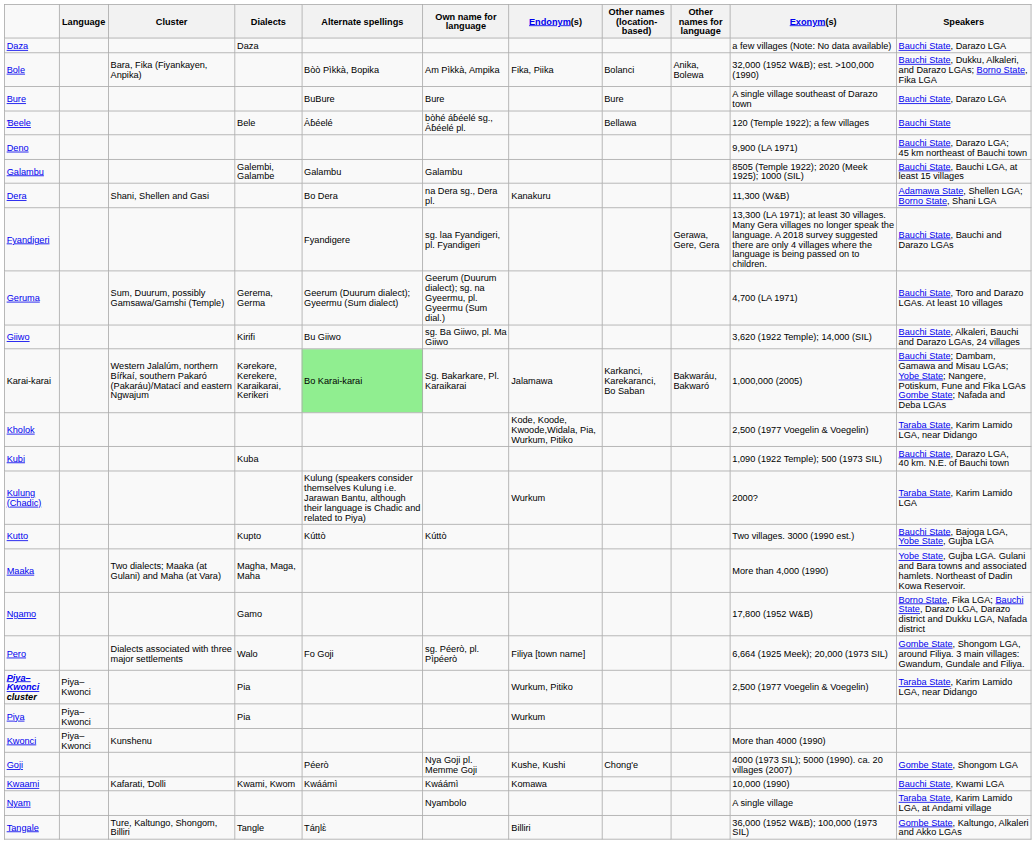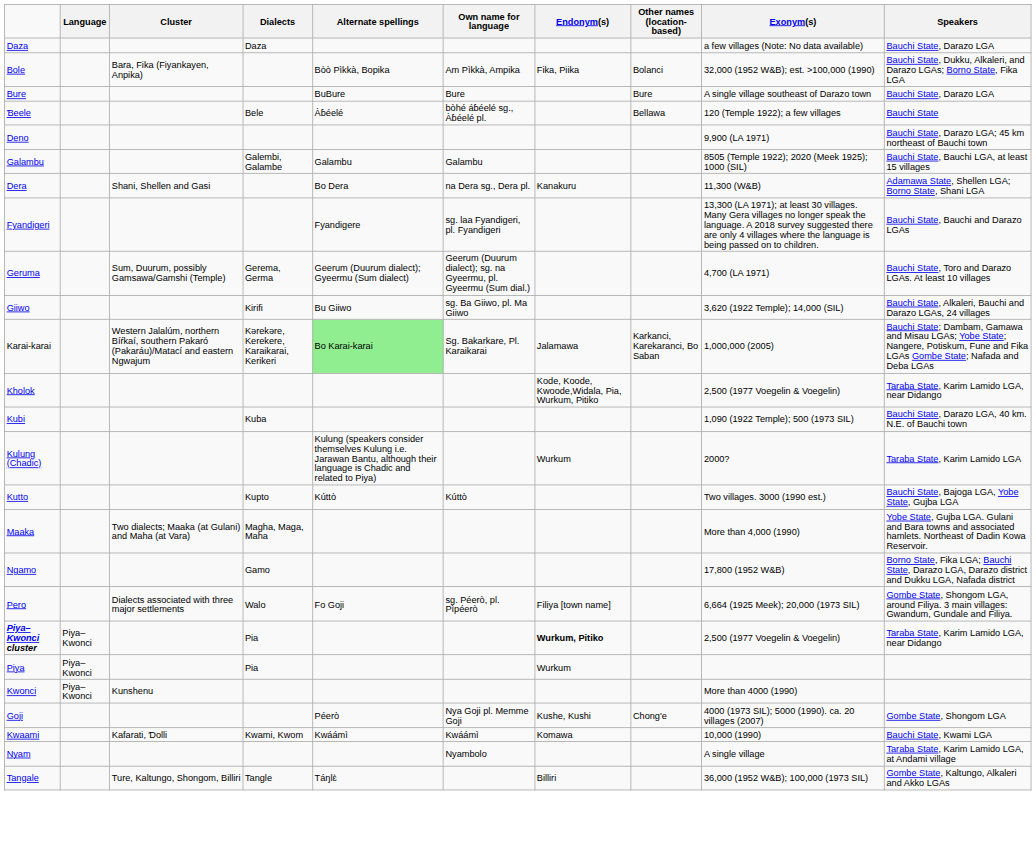 <table class="wikitable sortable"  style="font-size: 70%">
 <tr>
 <td></td>
 <th>Language</th>
 <th>Cluster</th>
 <th>Dialects</th>
 <th>Alternate spellings</th>
 <th>Own name for language</th>
 <th><a href='#'>Endonym</a>(s)</th>
 <th>Other names (location-based)</th>
-<th>Other names for language</th>
 <th><a href='#'>Exonym</a>(s)</th>
 <th>Speakers</th>
 </tr>
 <tr>
 <td><a href='#'>Daza</a></td>
 <td></td>
 <td></td>
 <td>Daza</td>
-<td></td>
 <td></td>
 <td></td>
 <td></td>
 <td></td>
 <td>a few villages (Note: No data available)</td>
 <td><a href='#'>Bauchi State</a>, Darazo LGA</td>
 </tr>
 <tr>
 <td><a href='#'>Bole</a></td>
 <td></td>
 <td>Bara, Fika (Fiyankayen, Anpika)</td>
 <td></td>
 <td>Bòò Pìkkà, Bopika</td>
 <td>Am Pìkkà, Ampika</td>
 <td>Fika, Piika</td>
 <td>Bolanci</td>
-<td>Anika, Bolewa</td>
 <td>32,000 (1952 W&B); est. >100,000 (1990)</td>
 <td><a href='#'>Bauchi State</a>, Dukku, Alkaleri, and Darazo LGAs; <a href='#'>Borno State</a>, Fika LGA</td>
 </tr>
 <tr>
 <td><a href='#'>Bure</a></td>
 <td></td>
 <td></td>
 <td></td>
 <td>BuBure</td>
 <td>Bure</td>
 <td></td>
 <td>Bure</td>
-<td></td>
 <td>A single village southeast of Darazo town</td>
 <td><a href='#'>Bauchi State</a>, Darazo LGA</td>
 </tr>
 <tr>
 <td><a href='#'>Ɓeele</a></td>
 <td></td>
 <td></td>
 <td>Bele</td>
 <td>Àɓéelé</td>
 <td>bòhé áɓéelé sg., Àɓéelé pl.</td>
 <td></td>
 <td>Bellawa</td>
-<td></td>
 <td>120 (Temple 1922); a few villages</td>
 <td><a href='#'>Bauchi State</a></td>
 </tr>
 <tr>
 <td><a href='#'>Deno</a></td>
-<td></td>
 <td></td>
 <td></td>
 <td></td>
 <td></td>
 <td></td>
 <td></td>
 <td></td>
 <td>9,900 (LA 1971)</td>
 <td><a href='#'>Bauchi State</a>, Darazo LGA; 45 km northeast of Bauchi town</td>
 </tr>
 <tr>
 <td><a href='#'>Galambu</a></td>
 <td></td>
 <td></td>
 <td>Galembi, Galambe</td>
 <td>Galambu</td>
 <td>Galambu</td>
 <td></td>
 <td></td>
-<td></td>
 <td>8505 (Temple 1922); 2020 (Meek 1925); 1000 (SIL)</td>
 <td><a href='#'>Bauchi State</a>, Bauchi LGA, at least 15 villages</td>
 </tr>
 <tr>
 <td><a href='#'>Dera</a></td>
 <td></td>
 <td>Shani, Shellen and Gasi</td>
 <td></td>
 <td>Bo Dera</td>
 <td>na Dera sg., Dera pl.</td>
 <td>Kanakuru</td>
-<td></td>
 <td></td>
 <td>11,300 (W&B)</td>
 <td><a href='#'>Adamawa State</a>, Shellen LGA; <a href='#'>Borno State</a>, Shani LGA</td>
 </tr>
 <tr>
 <td><a href='#'>Fyandigeri</a></td>
 <td></td>
 <td></td>
 <td></td>
 <td>Fyandigere</td>
 <td>sg. laa Fyandigeri, pl. Fyandigeri</td>
 <td></td>
 <td></td>
-<td>Gerawa, Gere, Gera</td>
 <td>13,300 (LA 1971); at least 30 villages. Many Gera villages no longer speak the language. A 2018 survey suggested there are only 4 villages where the language is being passed on to children.</td>
 <td><a href='#'>Bauchi State</a>, Bauchi and Darazo LGAs</td>
 </tr>
 <tr>
 <td><a href='#'>Geruma</a></td>
 <td></td>
 <td>Sum, Duurum, possibly Gamsawa/Gamshi (Temple)</td>
 <td>Gerema, Germa</td>
 <td>Geerum (Duurum dialect); Gyeermu (Sum dialect)</td>
 <td>Geerum (Duurum dialect); sg. na Gyeermu, pl. Gyeermu (Sum dial.)</td>
-<td></td>
 <td></td>
 <td></td>
 <td>4,700 (LA 1971)</td>
 <td><a href='#'>Bauchi State</a>, Toro and Darazo LGAs. At least 10 villages</td>
 </tr>
 <tr>
 <td><a href='#'>Giiwo</a></td>
 <td></td>
 <td></td>
 <td>Kirifi</td>
 <td>Bu Giiwo</td>
 <td>sg. Ba Giiwo, pl. Ma Giiwo</td>
 <td></td>
 <td></td>
-<td></td>
 <td>3,620 (1922 Temple); 14,000 (SIL)</td>
 <td><a href='#'>Bauchi State</a>, Alkaleri, Bauchi and Darazo LGAs, 24 villages</td>
 </tr>
 <tr>
 <td>Karai-karai</td>
 <td></td>
 <td>Western Jalalúm, northern Bíŕkaí, southern Pakaró (Pakaráu)/Matací and eastern Ngwajum</td>
 <td>Kәrekәre, Kerekere, Karaikarai, Kerikeri</td>
 <td style="background: lightgreen;">Bo Karai-karai</td>
 <td>Sg. Bakarkare, Pl. Karaikarai</td>
 <td>Jalamawa</td>
 <td>Karkanci, Karekaranci, Bo Saban</td>
-<td>Bakwaráu, Bakwaró</td>
 <td>1,000,000 (2005)</td>
 <td><a href='#'>Bauchi State</a>; Dambam, Gamawa and Misau LGAs; <a href='#'>Yobe State</a>; Nangere, Potiskum, Fune and Fika LGAs <a href='#'>Gombe State</a>; Nafada and Deba LGAs</td>
 </tr>
 <tr>
 <td><a href='#'>Kholok</a></td>
 <td></td>
 <td></td>
 <td></td>
 <td></td>
 <td></td>
 <td>Kode, Koode, Kwoode,Widala, Pia, Wurkum, Pitiko</td>
 <td></td>
-<td></td>
 <td>2,500 (1977 Voegelin & Voegelin)</td>
 <td><a href='#'>Taraba State</a>, Karim Lamido LGA, near Didango</td>
 </tr>
 <tr>
 <td><a href='#'>Kubi</a></td>
 <td></td>
 <td></td>
 <td>Kuba</td>
-<td></td>
 <td></td>
 <td></td>
 <td></td>
 <td></td>
 <td>1,090 (1922 Temple); 500 (1973 SIL)</td>
 <td><a href='#'>Bauchi State</a>, Darazo LGA, 40 km. N.E. of Bauchi town</td>
 </tr>
 <tr>
 <td><a href='#'>Kulung (Chadic)</a></td>
 <td></td>
 <td></td>
 <td></td>
 <td>Kulung (speakers consider themselves Kulung i.e. Jarawan Bantu, although their language is Chadic and related to Piya)</td>
 <td></td>
 <td>Wurkum</td>
 <td></td>
-<td></td>
 <td>2000?</td>
 <td><a href='#'>Taraba State</a>, Karim Lamido LGA</td>
 </tr>
 <tr>
 <td><a href='#'>Kutto</a></td>
 <td></td>
 <td></td>
 <td>Kupto</td>
 <td>Kúttò</td>
 <td>Kúttò</td>
 <td></td>
 <td></td>
-<td></td>
 <td>Two villages. 3000 (1990 est.)</td>
 <td><a href='#'>Bauchi State</a>, Bajoga LGA, <a href='#'>Yobe State</a>, Gujba LGA</td>
 </tr>
 <tr>
 <td><a href='#'>Maaka</a></td>
 <td></td>
 <td>Two dialects; Maaka (at Gulani) and Maha (at Vara)</td>
 <td>Magha, Maga, Maha</td>
-<td></td>
 <td></td>
 <td></td>
 <td></td>
 <td></td>
 <td>More than 4,000 (1990)</td>
 <td><a href='#'>Yobe State</a>, Gujba LGA. Gulani and Bara towns and associated hamlets. Northeast of Dadin Kowa Reservoir.</td>
 </tr>
 <tr>
 <td><a href='#'>Ngamo</a></td>
 <td></td>
 <td></td>
 <td>Gamo</td>
 <td></td>
 <td></td>
 <td></td>
 <td></td>
-<td></td>
 <td>17,800 (1952 W&B)</td>
 <td><a href='#'>Borno State</a>, Fika LGA; <a href='#'>Bauchi State</a>, Darazo LGA, Darazo district and Dukku LGA, Nafada district</td>
 </tr>
 <tr>
 <td><a href='#'>Pero</a></td>
 <td></td>
 <td>Dialects associated with three major settlements</td>
 <td>Walo</td>
 <td>Fo Goji</td>
 <td>sg. Péerò, pl. Pìpéerò</td>
 <td>Filiya [town name]</td>
 <td></td>
-<td></td>
 <td>6,664 (1925 Meek); 20,000 (1973 SIL)</td>
 <td><a href='#'>Gombe State</a>, Shongom LGA, around Filiya. 3 main villages: Gwandum, Gundale and Filiya.</td>
 </tr>
 <tr>
 <td><strong><em><a href='#'>Piya–Kwonci</a> cluster</em></strong></td>
 <td>Piya–Kwonci</td>
 <td></td>
 <td>Pia</td>
 <td></td>
 <td></td>
-<td>Wurkum, Pitiko</td>
-<td></td>
+<td><strong>Wurkum, Pitiko</strong></td>
 <td></td>
 <td>2,500 (1977 Voegelin & Voegelin)</td>
 <td><a href='#'>Taraba State</a>, Karim Lamido LGA, near Didango</td>
 </tr>
 <tr>
 <td><a href='#'>Piya</a></td>
 <td>Piya–Kwonci</td>
 <td></td>
 <td>Pia</td>
 <td></td>
 <td></td>
 <td>Wurkum</td>
 <td></td>
 <td></td>
 <td></td>
-<td></td>
 </tr>
 <tr>
 <td><a href='#'>Kwonci</a></td>
 <td>Piya–Kwonci</td>
 <td>Kunshenu</td>
-<td></td>
 <td></td>
 <td></td>
 <td></td>
 <td></td>
 <td></td>
 <td>More than 4000 (1990)</td>
 <td></td>
 </tr>
 <tr>
 <td><a href='#'>Goji</a></td>
 <td></td>
 <td></td>
 <td></td>
 <td>Péerò</td>
 <td>Nya Goji pl. Memme Goji</td>
 <td>Kushe, Kushi</td>
 <td>Chong'e</td>
-<td></td>
 <td>4000 (1973 SIL); 5000 (1990). ca. 20 villages (2007)</td>
 <td><a href='#'>Gombe State</a>, Shongom LGA</td>
 </tr>
 <tr>
 <td><a href='#'>Kwaami</a></td>
 <td></td>
 <td>Kafarati, Ɗolli</td>
 <td>Kwami, Kwom</td>
 <td>Kwáámì</td>
 <td>Kwáámì</td>
 <td>Komawa</td>
 <td></td>
-<td></td>
 <td>10,000 (1990)</td>
 <td><a href='#'>Bauchi State</a>, Kwami LGA</td>
 </tr>
 <tr>
 <td><a href='#'>Nyam</a></td>
 <td></td>
 <td></td>
 <td></td>
 <td></td>
 <td>Nyambolo</td>
-<td></td>
 <td></td>
 <td></td>
 <td>A single village</td>
 <td><a href='#'>Taraba State</a>, Karim Lamido LGA, at Andami village</td>
 </tr>
 <tr>
 <td><a href='#'>Tangale</a></td>
 <td></td>
 <td>Ture, Kaltungo, Shongom, Billiri</td>
 <td>Tangle</td>
 <td>Táŋlɛ̀</td>
 <td></td>
 <td>Billiri</td>
 <td></td>
-<td></td>
 <td>36,000 (1952 W&B); 100,000 (1973 SIL)</td>
 <td><a href='#'>Gombe State</a>, Kaltungo, Alkaleri and Akko LGAs</td>
 </tr>
 </table>
